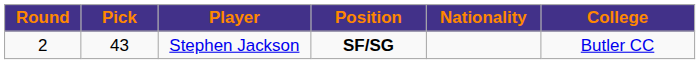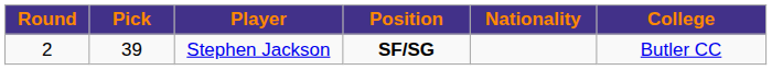 <table class="wikitable sortable sortable">
 <tr>
 <th style="background:#423189; color:#FF8800" width="10%">Round</th>
 <th style="background:#423189; color:#FF8800" width="10%">Pick</th>
 <th style="background:#423189; color:#FF8800" width="20%">Player</th>
 <th style="background:#423189; color:#FF8800" width="15%">Position</th>
 <th style="background:#423189; color:#FF8800" width="15%">Nationality</th>
 <th style="background:#423189; color:#FF8800" width="20%">College</th>
 </tr>
 <tr style="text-align: center">
 <td>2</td>
-<td>43</td>
+<td>39</td>
 <td><a href='#'>Stephen Jackson</a></td>
 <td><strong>SF/SG</strong></td>
 <td></td>
 <td><a href='#'>Butler CC</a></td>
 </tr>
 </table>
